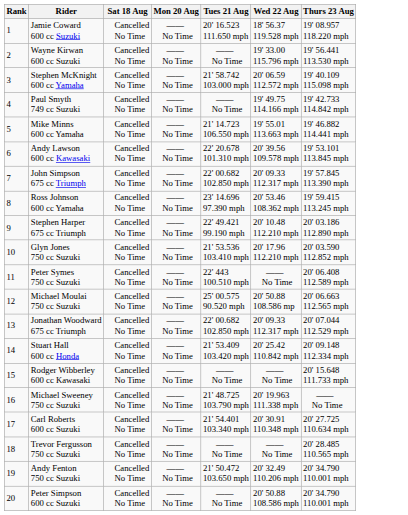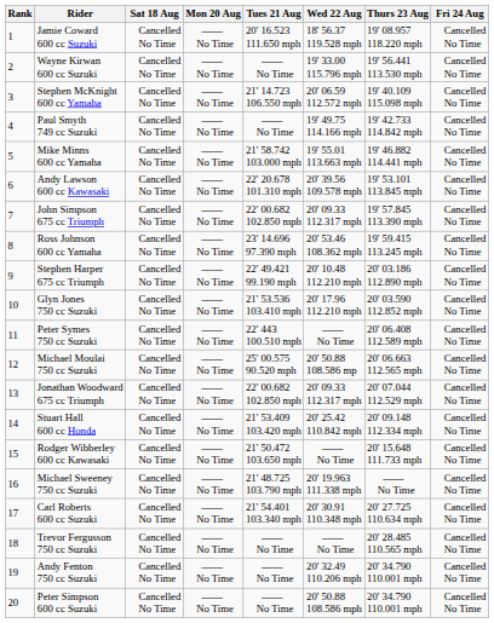 <table class="wikitable" style="font-size: 85%;">
 <tr style="background:#efefef;">
 <th>Rank</th>
 <th>Rider</th>
 <th>Sat 18 Aug</th>
 <th>Mon 20 Aug</th>
 <th>Tues 21 Aug</th>
 <th>Wed 22 Aug</th>
 <th>Thurs 23 Aug</th>
+<th>Fri 24 Aug</th>
 </tr>
 <tr>
 <td>1</td>
 <td> Jamie Coward <br> 600 cc <a href='#'>Suzuki</a></td>
 <td>    Cancelled <br>     No Time</td>
 <td>      ——<br>    No Time</td>
 <td>20' 16.523 <br> 111.650 mph</td>
 <td>18' 56.37 <br> 119.528 mph</td>
 <td>19' 08.957 <br> 118.220 mph</td>
+<td>    Cancelled <br>     No Time</td>
 </tr>
 <tr>
 <td>2</td>
 <td> Wayne Kirwan <br> 600 cc Suzuki</td>
 <td>    Cancelled <br>     No Time</td>
 <td>      ——<br>    No Time</td>
 <td>      ——<br>    No Time</td>
 <td>19' 33.00 <br> 115.796 mph</td>
 <td>19' 56.441 <br> 113.530 mph</td>
+<td>    Cancelled <br>     No Time</td>
 </tr>
 <tr>
 <td>3</td>
 <td> Stephen McKnight <br> 600 cc <a href='#'>Yamaha</a></td>
 <td>    Cancelled <br>     No Time</td>
 <td>      ——<br>    No Time</td>
-<td>21' 58.742 <br> 103.000 mph</td>
+<td>21' 14.723 <br> 106.550 mph</td>
 <td>20' 06.59 <br> 112.572 mph</td>
 <td>19' 40.109 <br> 115.098 mph</td>
+<td>    Cancelled <br>     No Time</td>
 </tr>
 <tr>
 <td>4</td>
 <td> Paul Smyth <br> 749 cc Suzuki</td>
 <td>    Cancelled <br>     No Time</td>
 <td>      ——<br>    No Time</td>
 <td>      ——<br>    No Time</td>
 <td>19' 49.75 <br> 114.166 mph</td>
 <td>19' 42.733 <br> 114.842 mph</td>
+<td>    Cancelled <br>     No Time</td>
 </tr>
 <tr>
 <td>5</td>
 <td> Mike Minns <br> 600 cc Yamaha</td>
 <td>    Cancelled <br>     No Time</td>
 <td>      ——<br>    No Time</td>
-<td>21' 14.723 <br> 106.550 mph</td>
+<td>21' 58.742 <br> 103.000 mph</td>
 <td>19' 55.01 <br> 113.663 mph</td>
 <td>19' 46.882 <br> 114.441 mph</td>
+<td>    Cancelled <br>     No Time</td>
 </tr>
 <tr>
 <td>6</td>
 <td> Andy Lawson <br> 600 cc <a href='#'>Kawasaki</a></td>
 <td>    Cancelled <br>     No Time</td>
 <td>      ——<br>    No Time</td>
 <td>22' 20.678 <br> 101.310 mph</td>
 <td>20' 39.56 <br> 109.578 mph</td>
 <td>19' 53.101 <br> 113.845 mph</td>
+<td>    Cancelled <br>     No Time</td>
 </tr>
 <tr>
 <td>7</td>
 <td> John Simpson <br> 675 cc <a href='#'>Triumph</a></td>
 <td>    Cancelled <br>     No Time</td>
 <td>      ——<br>    No Time</td>
 <td>22' 00.682 <br> 102.850 mph</td>
 <td>20' 09.33 <br> 112.317 mph</td>
 <td>19' 57.845 <br> 113.390 mph</td>
+<td>    Cancelled <br>     No Time</td>
 </tr>
 <tr>
 <td>8</td>
 <td> Ross Johnson <br> 600 cc Yamaha</td>
 <td>    Cancelled <br>     No Time</td>
 <td>      ——<br>    No Time</td>
 <td>23' 14.696 <br> 97.390 mph</td>
 <td>20' 53.46 <br> 108.362 mph</td>
 <td>19' 59.415 <br> 113.245 mph</td>
+<td>    Cancelled <br>     No Time</td>
 </tr>
 <tr>
 <td>9</td>
 <td> Stephen Harper <br> 675 cc Triumph</td>
 <td>    Cancelled <br>     No Time</td>
 <td>      ——<br>    No Time</td>
 <td>22' 49.421 <br> 99.190 mph</td>
 <td>20' 10.48 <br> 112.210 mph</td>
 <td>20' 03.186 <br> 112.890 mph</td>
+<td>    Cancelled <br>     No Time</td>
 </tr>
 <tr>
 <td>10</td>
 <td> Glyn Jones <br> 750 cc Suzuki</td>
 <td>    Cancelled <br>     No Time</td>
 <td>      ——<br>    No Time</td>
 <td>21' 53.536 <br> 103.410 mph</td>
 <td>20' 17.96 <br> 112.210 mph</td>
 <td>20' 03.590 <br> 112.852 mph</td>
+<td>    Cancelled <br>     No Time</td>
 </tr>
 <tr>
 <td>11</td>
 <td> Peter Symes <br> 750 cc Suzuki</td>
 <td>    Cancelled <br>     No Time</td>
 <td>      ——<br>    No Time</td>
 <td>22' 443 <br> 100.510 mph</td>
 <td>      ——<br>    No Time</td>
 <td>20' 06.408 <br> 112.589 mph</td>
+<td>    Cancelled <br>     No Time</td>
 </tr>
 <tr>
 <td>12</td>
 <td> Michael Moulai <br> 750 cc Suzuki</td>
 <td>    Cancelled <br>     No Time</td>
 <td>      ——<br>    No Time</td>
 <td>25' 00.575 <br> 90.520 mph</td>
 <td>20' 50.88 <br> 108.586 mp</td>
 <td>20' 06.663 <br> 112.565 mph</td>
+<td>    Cancelled <br>     No Time</td>
 </tr>
 <tr>
 <td>13</td>
 <td> Jonathan Woodward <br> 675 cc Triumph</td>
 <td>    Cancelled <br>     No Time</td>
 <td>      ——<br>    No Time</td>
 <td>22' 00.682 <br> 102.850 mph</td>
 <td>20' 09.33 <br> 112.317 mph</td>
 <td>20' 07.044 <br> 112.529 mph</td>
+<td>    Cancelled <br>     No Time</td>
 </tr>
 <tr>
 <td>14</td>
 <td> Stuart Hall <br> 600 cc <a href='#'>Honda</a></td>
 <td>    Cancelled <br>     No Time</td>
 <td>      ——<br>    No Time</td>
 <td>21' 53.409 <br> 103.420 mph</td>
 <td>20' 25.42 <br> 110.842 mph</td>
 <td>20' 09.148 <br> 112.334 mph</td>
+<td>    Cancelled <br>     No Time</td>
 </tr>
 <tr>
 <td>15</td>
 <td> Rodger Wibberley <br> 600 cc Kawasaki</td>
 <td>    Cancelled <br>     No Time</td>
 <td>      ——<br>    No Time</td>
-<td>      ——<br>    No Time</td>
+<td>21' 50.472 <br> 103.650 mph</td>
 <td>      ——<br>    No Time</td>
 <td>20' 15.648 <br> 111.733 mph</td>
+<td>    Cancelled <br>     No Time</td>
 </tr>
 <tr>
 <td>16</td>
 <td> Michael Sweeney <br> 750 cc Suzuki</td>
 <td>    Cancelled <br>     No Time</td>
 <td>      ——<br>    No Time</td>
 <td>21' 48.725 <br> 103.790 mph</td>
 <td>20' 19.963 <br> 111.338 mph</td>
 <td>      ——<br>    No Time</td>
+<td>    Cancelled <br>     No Time</td>
 </tr>
 <tr>
 <td>17</td>
 <td> Carl Roberts <br> 600 cc Suzuki</td>
 <td>    Cancelled <br>     No Time</td>
 <td>      ——<br>    No Time</td>
 <td>21' 54.401 <br> 103.340 mph</td>
 <td>20' 30.91 <br> 110.348 mph</td>
 <td>20' 27.725 <br> 110.634 mph</td>
+<td>    Cancelled <br>     No Time</td>
 </tr>
 <tr>
 <td>18</td>
 <td> Trevor Fergusson <br> 750 cc Suzuki</td>
 <td>    Cancelled <br>     No Time</td>
 <td>      ——<br>    No Time</td>
 <td>      ——<br>    No Time</td>
 <td>      ——<br>    No Time</td>
 <td>20' 28.485 <br> 110.565 mph</td>
+<td>    Cancelled <br>     No Time</td>
 </tr>
 <tr>
 <td>19</td>
 <td> Andy Fenton <br> 750 cc Suzuki</td>
 <td>    Cancelled <br>     No Time</td>
 <td>      ——<br>    No Time</td>
-<td>21' 50.472 <br> 103.650 mph</td>
+<td>      ——<br>    No Time</td>
 <td>20' 32.49 <br> 110.206 mph</td>
 <td>20' 34.790 <br> 110.001 mph</td>
+<td>    Cancelled <br>     No Time</td>
 </tr>
 <tr>
 <td>20</td>
 <td> Peter Simpson <br> 600 cc Suzuki</td>
 <td>    Cancelled <br>     No Time</td>
 <td>      ——<br>    No Time</td>
 <td>      ——<br>    No Time</td>
 <td>20' 50.88 <br> 108.586 mph</td>
 <td>20' 34.790 <br> 110.001 mph</td>
+<td>    Cancelled <br>     No Time</td>
 </tr>
 </table>
